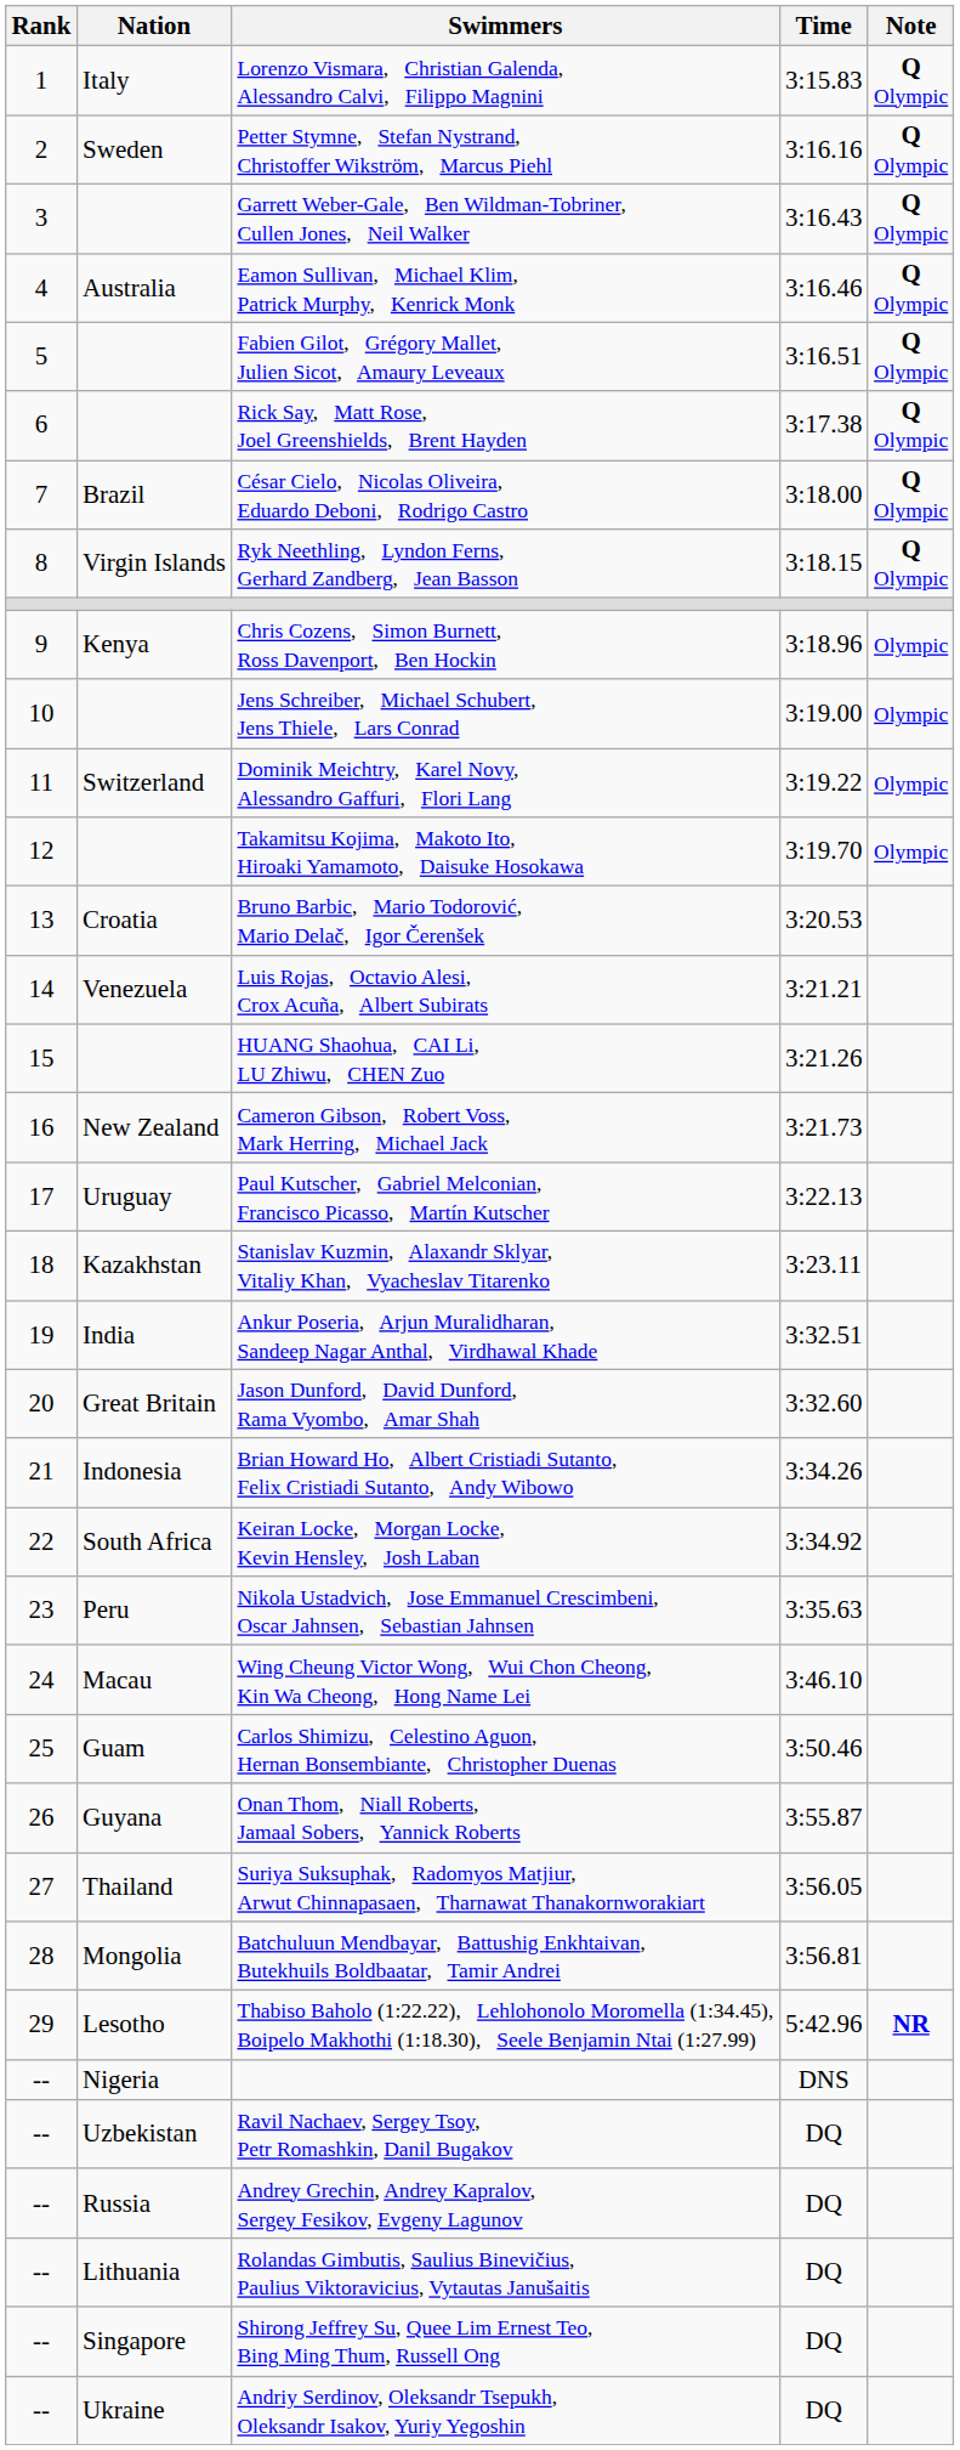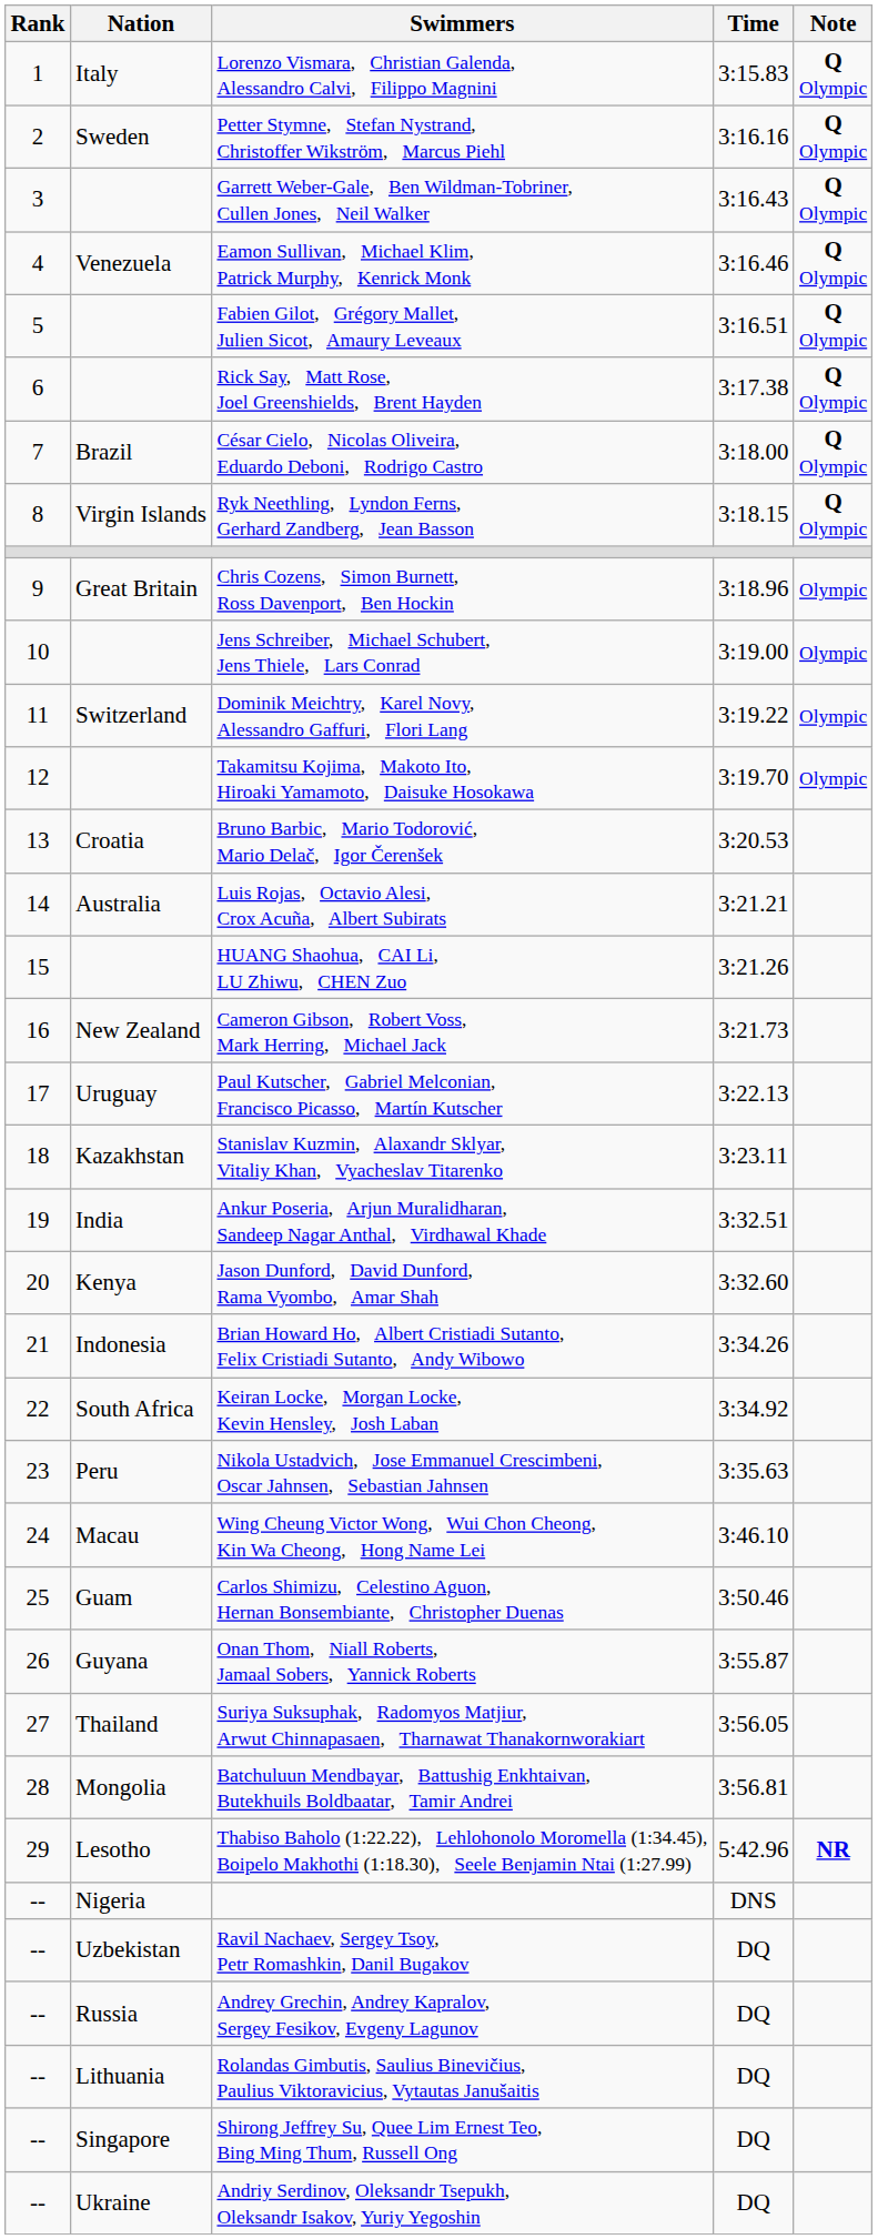 <table class="wikitable" style="text-align:center">
 <tr>
 <th>Rank</th>
 <th>Nation</th>
 <th>Swimmers</th>
 <th>Time</th>
 <th>Note</th>
 </tr>
 <tr>
 <td>1</td>
 <td align=left> Italy</td>
 <td align=left><small><a href='#'>Lorenzo Vismara</a>,   <a href='#'>Christian Galenda</a>, <br> <a href='#'>Alessandro Calvi</a>,   <a href='#'>Filippo Magnini</a> </small></td>
 <td>3:15.83</td>
 <td><strong>Q</strong> <br><small><a href='#'>Olympic</a></small></td>
 </tr>
 <tr>
 <td>2</td>
 <td align=left> Sweden</td>
 <td align=left><small><a href='#'>Petter Stymne</a>,   <a href='#'>Stefan Nystrand</a>, <br> <a href='#'>Christoffer Wikström</a>,   <a href='#'>Marcus Piehl</a> </small></td>
 <td>3:16.16</td>
 <td><strong>Q</strong> <br><small><a href='#'>Olympic</a></small></td>
 </tr>
 <tr>
 <td>3</td>
 <td align=left></td>
 <td align=left><small><a href='#'>Garrett Weber-Gale</a>,   <a href='#'>Ben Wildman-Tobriner</a>, <br> <a href='#'>Cullen Jones</a>,   <a href='#'>Neil Walker</a> </small></td>
 <td>3:16.43</td>
 <td><strong>Q</strong> <br><small><a href='#'>Olympic</a></small></td>
 </tr>
 <tr>
 <td>4</td>
-<td align=left> Australia</td>
+<td align=left> Venezuela</td>
 <td align=left><small><a href='#'>Eamon Sullivan</a>,   <a href='#'>Michael Klim</a>, <br> <a href='#'>Patrick Murphy</a>,   <a href='#'>Kenrick Monk</a> </small></td>
 <td>3:16.46</td>
 <td><strong>Q</strong> <br><small><a href='#'>Olympic</a></small></td>
 </tr>
 <tr>
 <td>5</td>
 <td align=left></td>
 <td align=left><small><a href='#'>Fabien Gilot</a>,   <a href='#'>Grégory Mallet</a>, <br> <a href='#'>Julien Sicot</a>,   <a href='#'>Amaury Leveaux</a> </small></td>
 <td>3:16.51</td>
 <td><strong>Q</strong> <br><small><a href='#'>Olympic</a></small></td>
 </tr>
 <tr>
 <td>6</td>
 <td align=left></td>
 <td align=left><small><a href='#'>Rick Say</a>,   <a href='#'>Matt Rose</a>, <br> <a href='#'>Joel Greenshields</a>,   <a href='#'>Brent Hayden</a> </small></td>
 <td>3:17.38</td>
 <td><strong>Q</strong> <br><small><a href='#'>Olympic</a></small></td>
 </tr>
 <tr>
 <td>7</td>
 <td align=left> Brazil</td>
 <td align=left><small><a href='#'>César Cielo</a>,   <a href='#'>Nicolas Oliveira</a>, <br> <a href='#'>Eduardo Deboni</a>,   <a href='#'>Rodrigo Castro</a> </small></td>
 <td>3:18.00</td>
 <td><strong>Q</strong> <br><small><a href='#'>Olympic</a></small></td>
 </tr>
 <tr>
 <td>8</td>
 <td align=left> Virgin Islands</td>
 <td align=left><small><a href='#'>Ryk Neethling</a>,   <a href='#'>Lyndon Ferns</a>, <br> <a href='#'>Gerhard Zandberg</a>,   <a href='#'>Jean Basson</a> </small></td>
 <td>3:18.15</td>
 <td><strong>Q</strong> <br><small><a href='#'>Olympic</a></small></td>
 </tr>
 <tr bgcolor=#DDDDDD>
 <td colspan=5></td>
 </tr>
 <tr>
 <td>9</td>
-<td align=left> Kenya</td>
+<td align=left> Great Britain</td>
 <td align=left><small><a href='#'>Chris Cozens</a>,   <a href='#'>Simon Burnett</a>, <br> <a href='#'>Ross Davenport</a>,   <a href='#'>Ben Hockin</a> </small></td>
 <td>3:18.96</td>
 <td><small><a href='#'>Olympic</a></small></td>
 </tr>
 <tr>
 <td>10</td>
 <td align=left></td>
 <td align=left><small><a href='#'>Jens Schreiber</a>,   <a href='#'>Michael Schubert</a>, <br> <a href='#'>Jens Thiele</a>,   <a href='#'>Lars Conrad</a> </small></td>
 <td>3:19.00</td>
 <td><small><a href='#'>Olympic</a></small></td>
 </tr>
 <tr>
 <td>11</td>
 <td align=left> Switzerland</td>
 <td align=left><small><a href='#'>Dominik Meichtry</a>,   <a href='#'>Karel Novy</a>, <br> <a href='#'>Alessandro Gaffuri</a>,   <a href='#'>Flori Lang</a> </small></td>
 <td>3:19.22</td>
 <td><small><a href='#'>Olympic</a></small></td>
 </tr>
 <tr>
 <td>12</td>
 <td align=left></td>
 <td align=left><small><a href='#'>Takamitsu Kojima</a>,   <a href='#'>Makoto Ito</a>, <br> <a href='#'>Hiroaki Yamamoto</a>,   <a href='#'>Daisuke Hosokawa</a> </small></td>
 <td>3:19.70</td>
 <td><small><a href='#'>Olympic</a></small></td>
 </tr>
 <tr>
 <td>13</td>
 <td align=left> Croatia</td>
 <td align=left><small><a href='#'>Bruno Barbic</a>,   <a href='#'>Mario Todorović</a>, <br> <a href='#'>Mario Delač</a>,   <a href='#'>Igor Čerenšek</a> </small></td>
 <td>3:20.53</td>
 <td></td>
 </tr>
 <tr>
 <td>14</td>
-<td align=left> Venezuela</td>
+<td align=left> Australia</td>
 <td align=left><small><a href='#'>Luis Rojas</a>,   <a href='#'>Octavio Alesi</a>, <br> <a href='#'>Crox Acuña</a>,   <a href='#'>Albert Subirats</a> </small></td>
 <td>3:21.21</td>
 <td></td>
 </tr>
 <tr>
 <td>15</td>
 <td align=left></td>
 <td align=left><small><a href='#'>HUANG Shaohua</a>,   <a href='#'>CAI Li</a>, <br> <a href='#'>LU Zhiwu</a>,   <a href='#'>CHEN Zuo</a> </small></td>
 <td>3:21.26</td>
 <td></td>
 </tr>
 <tr>
 <td>16</td>
 <td align=left> New Zealand</td>
 <td align=left><small><a href='#'>Cameron Gibson</a>,   <a href='#'>Robert Voss</a>, <br> <a href='#'>Mark Herring</a>,   <a href='#'>Michael Jack</a> </small></td>
 <td>3:21.73</td>
 <td></td>
 </tr>
 <tr>
 <td>17</td>
 <td align=left> Uruguay</td>
 <td align=left><small><a href='#'>Paul Kutscher</a>,   <a href='#'>Gabriel Melconian</a>, <br> <a href='#'>Francisco Picasso</a>,   <a href='#'>Martín Kutscher</a> </small></td>
 <td>3:22.13</td>
 <td></td>
 </tr>
 <tr>
 <td>18</td>
 <td align=left> Kazakhstan</td>
 <td align=left><small><a href='#'>Stanislav Kuzmin</a>,   <a href='#'>Alaxandr Sklyar</a>, <br> <a href='#'>Vitaliy Khan</a>,   <a href='#'>Vyacheslav Titarenko</a> </small></td>
 <td>3:23.11</td>
 <td></td>
 </tr>
 <tr>
 <td>19</td>
 <td align=left> India</td>
 <td align=left><small><a href='#'>Ankur Poseria</a>,   <a href='#'>Arjun Muralidharan</a>, <br> <a href='#'>Sandeep Nagar Anthal</a>,   <a href='#'>Virdhawal Khade</a> </small></td>
 <td>3:32.51</td>
 <td></td>
 </tr>
 <tr>
 <td>20</td>
-<td align=left> Great Britain</td>
+<td align=left> Kenya</td>
 <td align=left><small><a href='#'>Jason Dunford</a>,   <a href='#'>David Dunford</a>, <br> <a href='#'>Rama Vyombo</a>,   <a href='#'>Amar Shah</a> </small></td>
 <td>3:32.60</td>
 <td></td>
 </tr>
 <tr>
 <td>21</td>
 <td align=left> Indonesia</td>
 <td align=left><small><a href='#'>Brian Howard Ho</a>,   <a href='#'>Albert Cristiadi Sutanto</a>, <br> <a href='#'>Felix Cristiadi Sutanto</a>,   <a href='#'>Andy Wibowo</a> </small></td>
 <td>3:34.26</td>
 <td></td>
 </tr>
 <tr>
 <td>22</td>
 <td align=left> South Africa</td>
 <td align=left><small><a href='#'>Keiran Locke</a>,   <a href='#'>Morgan Locke</a>, <br> <a href='#'>Kevin Hensley</a>,   <a href='#'>Josh Laban</a> </small></td>
 <td>3:34.92</td>
 <td></td>
 </tr>
 <tr>
 <td>23</td>
 <td align=left> Peru</td>
 <td align=left><small><a href='#'>Nikola Ustadvich</a>,   <a href='#'>Jose Emmanuel Crescimbeni</a>, <br> <a href='#'>Oscar Jahnsen</a>,   <a href='#'>Sebastian Jahnsen</a> </small></td>
 <td>3:35.63</td>
 <td></td>
 </tr>
 <tr>
 <td>24</td>
 <td align=left> Macau</td>
 <td align=left><small><a href='#'>Wing Cheung Victor Wong</a>,   <a href='#'>Wui Chon Cheong</a>, <br> <a href='#'>Kin Wa Cheong</a>,   <a href='#'>Hong Name Lei</a> </small></td>
 <td>3:46.10</td>
 <td></td>
 </tr>
 <tr>
 <td>25</td>
 <td align=left> Guam</td>
 <td align=left><small><a href='#'>Carlos Shimizu</a>,   <a href='#'>Celestino Aguon</a>, <br> <a href='#'>Hernan Bonsembiante</a>,   <a href='#'>Christopher Duenas</a> </small></td>
 <td>3:50.46</td>
 <td></td>
 </tr>
 <tr>
 <td>26</td>
 <td align=left> Guyana</td>
 <td align=left><small><a href='#'>Onan Thom</a>,   <a href='#'>Niall Roberts</a>, <br> <a href='#'>Jamaal Sobers</a>,   <a href='#'>Yannick Roberts</a> </small></td>
 <td>3:55.87</td>
 <td></td>
 </tr>
 <tr>
 <td>27</td>
 <td align=left> Thailand</td>
 <td align=left><small><a href='#'>Suriya Suksuphak</a>,   <a href='#'>Radomyos Matjiur</a>, <br> <a href='#'>Arwut Chinnapasaen</a>,   <a href='#'>Tharnawat Thanakornworakiart</a> </small></td>
 <td>3:56.05</td>
 <td></td>
 </tr>
 <tr>
 <td>28</td>
 <td align=left> Mongolia</td>
 <td align=left><small><a href='#'>Batchuluun Mendbayar</a>,   <a href='#'>Battushig Enkhtaivan</a>, <br> <a href='#'>Butekhuils Boldbaatar</a>,   <a href='#'>Tamir Andrei</a> </small></td>
 <td>3:56.81</td>
 <td></td>
 </tr>
 <tr>
 <td>29</td>
 <td align=left> Lesotho</td>
 <td align=left><small><a href='#'>Thabiso Baholo</a> (1:22.22),   <a href='#'>Lehlohonolo Moromella</a> (1:34.45), <br> <a href='#'>Boipelo Makhothi</a> (1:18.30),   <a href='#'>Seele Benjamin Ntai</a> (1:27.99)</small></td>
 <td>5:42.96</td>
 <td><strong><a href='#'>NR</a></strong></td>
 </tr>
 <tr>
 <td>--</td>
 <td align=left> Nigeria</td>
 <td align=left></td>
 <td>DNS</td>
 <td></td>
 </tr>
 <tr>
 <td>--</td>
 <td align=left> Uzbekistan</td>
 <td align=left><small><a href='#'>Ravil Nachaev</a>, <a href='#'>Sergey Tsoy</a>,<br> <a href='#'>Petr Romashkin</a>, <a href='#'>Danil Bugakov</a> </small></td>
 <td>DQ</td>
 <td></td>
 </tr>
 <tr>
 <td>--</td>
 <td align=left> Russia</td>
 <td align=left><small><a href='#'>Andrey Grechin</a>, <a href='#'>Andrey Kapralov</a>,<br> <a href='#'>Sergey Fesikov</a>, <a href='#'>Evgeny Lagunov</a> </small></td>
 <td>DQ</td>
 <td></td>
 </tr>
 <tr>
 <td>--</td>
 <td align=left> Lithuania</td>
 <td align=left><small><a href='#'>Rolandas Gimbutis</a>, <a href='#'>Saulius Binevičius</a>,<br> <a href='#'>Paulius Viktoravicius</a>, <a href='#'>Vytautas Janušaitis</a> </small></td>
 <td>DQ</td>
 <td></td>
 </tr>
 <tr>
 <td>--</td>
 <td align=left> Singapore</td>
 <td align=left><small><a href='#'>Shirong Jeffrey Su</a>, <a href='#'>Quee Lim Ernest Teo</a>,<br> <a href='#'>Bing Ming Thum</a>, <a href='#'>Russell Ong</a> </small></td>
 <td>DQ</td>
 <td></td>
 </tr>
 <tr>
 <td>--</td>
 <td align=left> Ukraine</td>
 <td align=left><small><a href='#'>Andriy Serdinov</a>, <a href='#'>Oleksandr Tsepukh</a>,<br> <a href='#'>Oleksandr Isakov</a>, <a href='#'>Yuriy Yegoshin</a> </small></td>
 <td>DQ</td>
 <td></td>
 </tr>
 <tr>
 </tr>
 </table>
